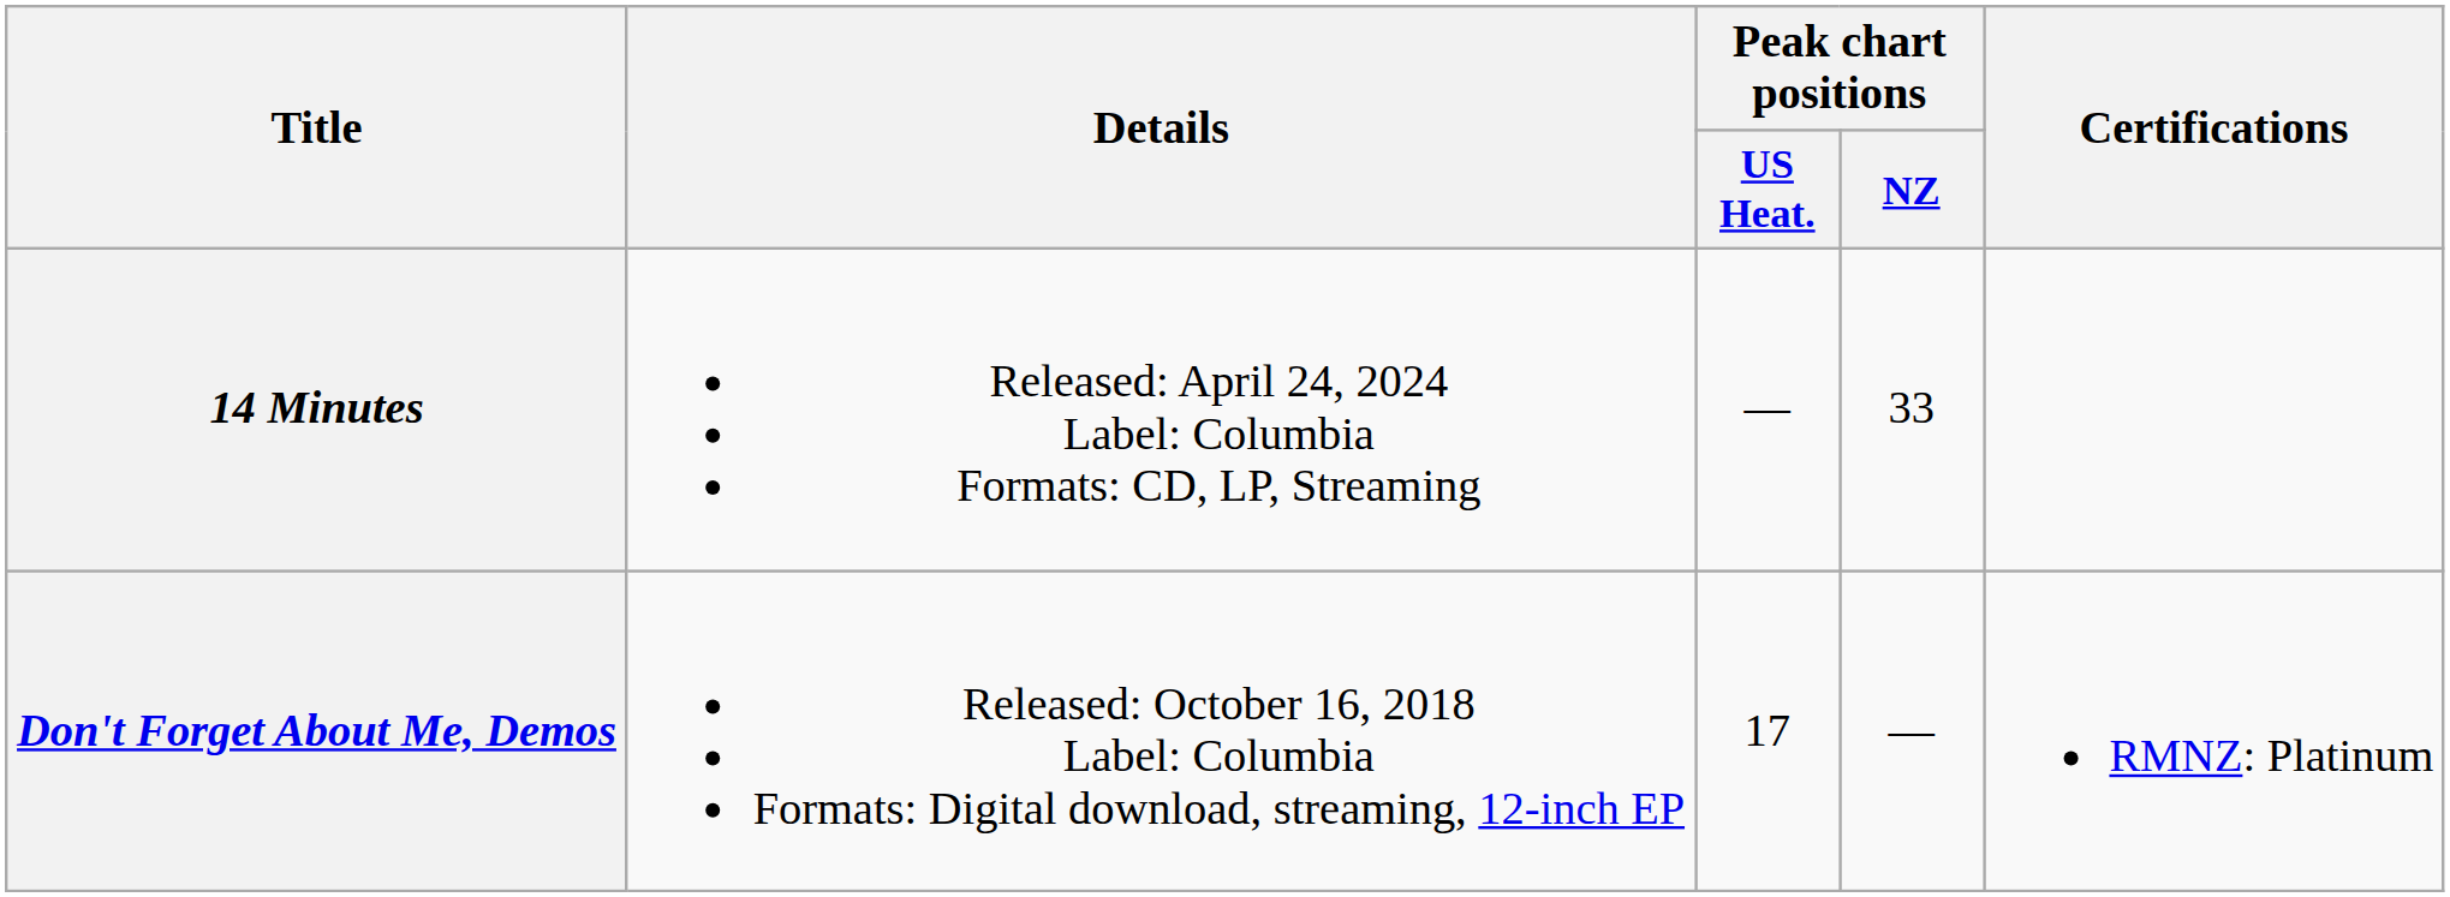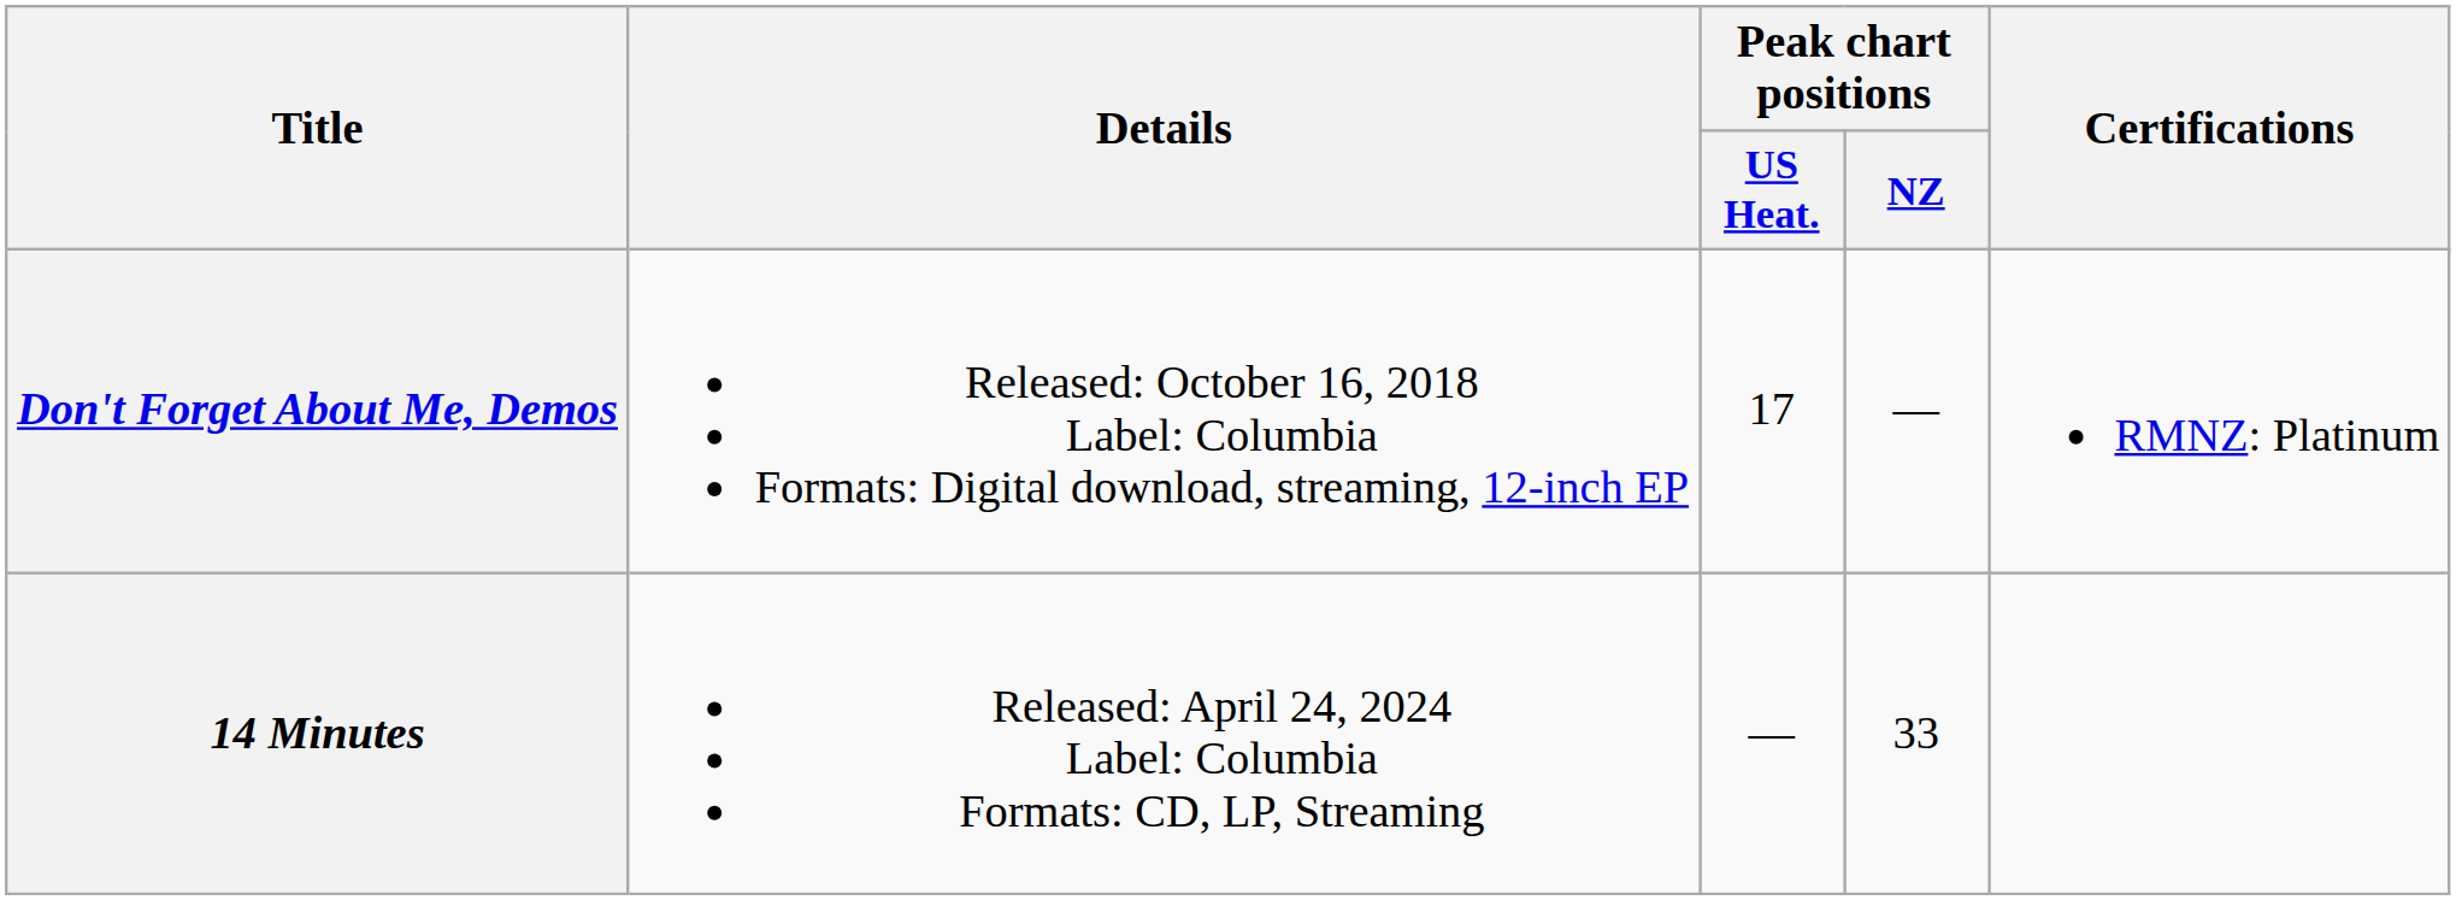 <table class="wikitable plainrowheaders" style="text-align:center">
 <tr>
 <th scope="col" rowspan="2">Title</th>
 <th scope="col" rowspan="2">Details</th>
 <th scope="col" colspan="2">Peak chart positions</th>
 <th scope="col" rowspan="2">Certifications</th>
 </tr>
 <tr>
 <th scope="col" style="width:3em;font-size:90%;"><a href='#'>US<br>Heat.</a><br></th>
 <th scope="col" style="width:3em;font-size:90%;"><a href='#'>NZ</a><br></th>
 </tr>
 <tr>
+<th scope="row"><em><a href='#'>Don't Forget About Me, Demos</a></em></th>
+<td><br><ul><li>Released: October 16, 2018</li><li>Label: Columbia</li><li>Formats: Digital download, streaming, <a href='#'>12-inch EP</a></li></ul></td>
+<td>17</td>
+<td>—</td>
+<td><br><ul><li><a href='#'>RMNZ</a>: Platinum</li></ul></td>
+</tr>
+<tr>
 <th scope="row"><em>14 Minutes</em></th>
 <td><br><ul><li>Released: April 24, 2024</li><li>Label: Columbia</li><li>Formats: CD, LP, Streaming</li></ul></td>
 <td>—</td>
 <td>33</td>
 <td></td>
 </tr>
-<tr>
-<th scope="row"><em><a href='#'>Don't Forget About Me, Demos</a></em></th>
-<td><br><ul><li>Released: October 16, 2018</li><li>Label: Columbia</li><li>Formats: Digital download, streaming, <a href='#'>12-inch EP</a></li></ul></td>
-<td>17</td>
-<td>—</td>
-<td><br><ul><li><a href='#'>RMNZ</a>: Platinum</li></ul></td>
-</tr>
 </table>
